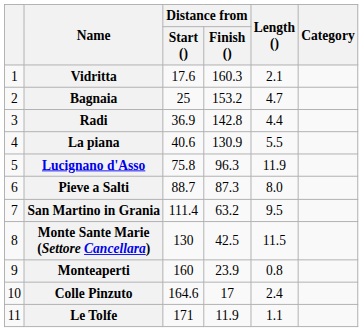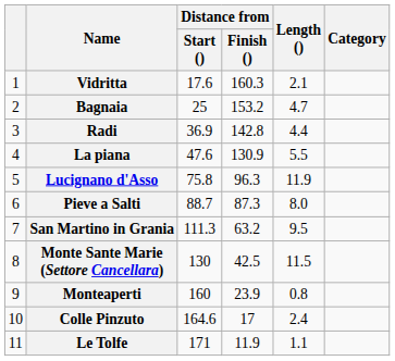 <table class="wikitable plainrowheaders" style="text-align:center; font-size:95%;">
 <tr>
 <th scope=col rowspan=2></th>
 <th scope=col rowspan=2>Name</th>
 <th scope=col colspan=2>Distance from</th>
 <th scope=col rowspan=2>Length<br>()</th>
 <th scope=col rowspan=2>Category</th>
 </tr>
 <tr>
 <th scope=col>Start<br>()</th>
 <th scope=col>Finish<br>()</th>
 </tr>
 <tr>
 <td>1</td>
 <th scope=row>Vidritta</th>
 <td>17.6</td>
 <td>160.3</td>
 <td>2.1</td>
 <td></td>
 </tr>
 <tr>
 <td>2</td>
 <th scope=row>Bagnaia</th>
 <td>25</td>
 <td>153.2</td>
 <td>4.7</td>
 <td></td>
 </tr>
 <tr>
 <td>3</td>
 <th scope=row>Radi</th>
 <td>36.9</td>
 <td>142.8</td>
 <td>4.4</td>
 <td></td>
 </tr>
 <tr>
 <td>4</td>
 <th scope=row>La piana</th>
-<td>40.6</td>
+<td>47.6</td>
 <td>130.9</td>
 <td>5.5</td>
 <td></td>
 </tr>
 <tr>
 <td>5</td>
 <th scope=row><a href='#'>Lucignano d'Asso</a></th>
 <td>75.8</td>
 <td>96.3</td>
 <td>11.9</td>
 <td></td>
 </tr>
 <tr>
 <td>6</td>
 <th scope=row>Pieve a Salti</th>
 <td>88.7</td>
 <td>87.3</td>
 <td>8.0</td>
 <td></td>
 </tr>
 <tr>
 <td>7</td>
 <th scope=row>San Martino in Grania</th>
-<td>111.4</td>
+<td>111.3</td>
 <td>63.2</td>
 <td>9.5</td>
 <td></td>
 </tr>
 <tr>
 <td>8</td>
 <th scope=row>Monte Sante Marie<br>(<em>Settore <a href='#'>Cancellara</a></em>)</th>
 <td>130</td>
 <td>42.5</td>
 <td>11.5</td>
 <td></td>
 </tr>
 <tr>
 <td>9</td>
 <th scope=row>Monteaperti</th>
 <td>160</td>
 <td>23.9</td>
 <td>0.8</td>
 <td></td>
 </tr>
 <tr>
 <td>10</td>
 <th scope=row>Colle Pinzuto</th>
 <td>164.6</td>
 <td>17</td>
 <td>2.4</td>
 <td></td>
 </tr>
 <tr>
 <td>11</td>
 <th scope=row>Le Tolfe</th>
 <td>171</td>
 <td>11.9</td>
 <td>1.1</td>
 <td></td>
 </tr>
 </table>
